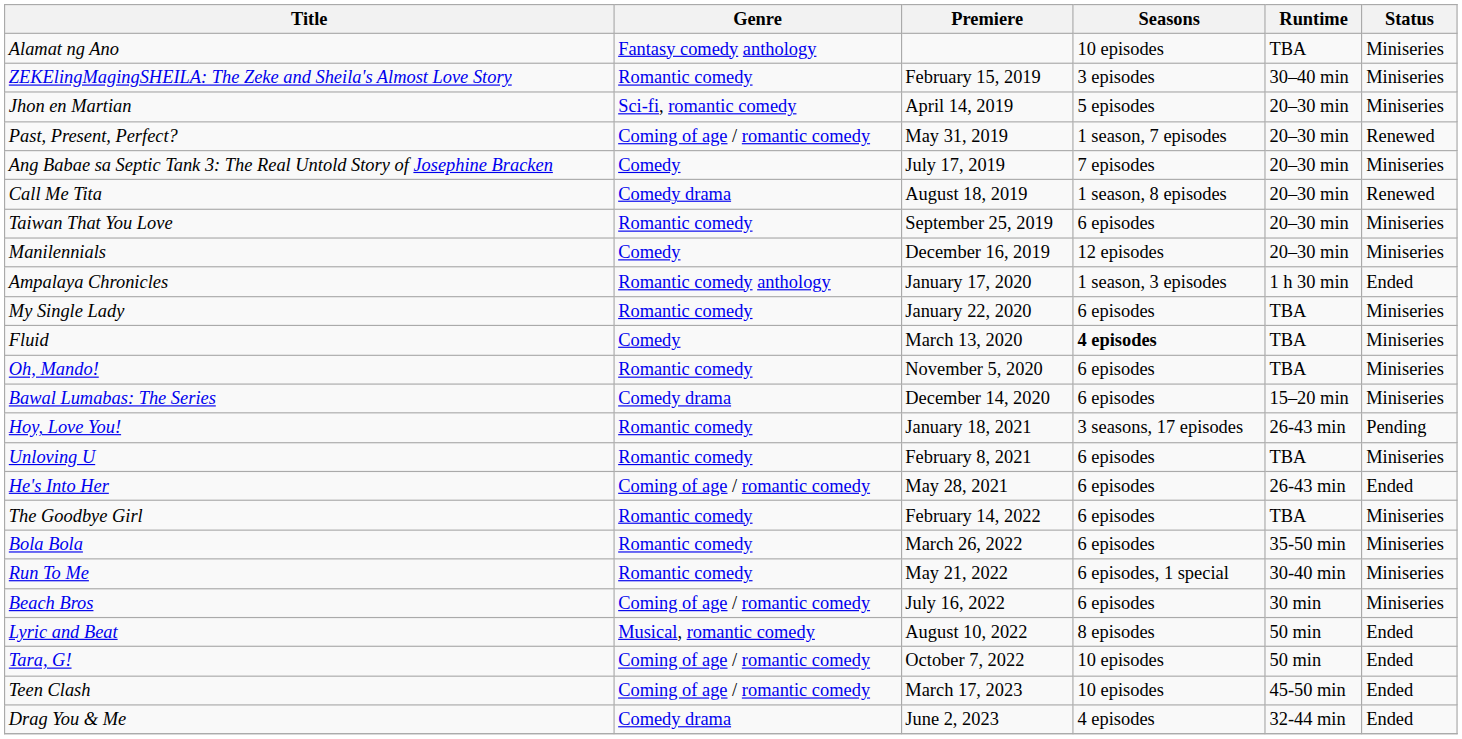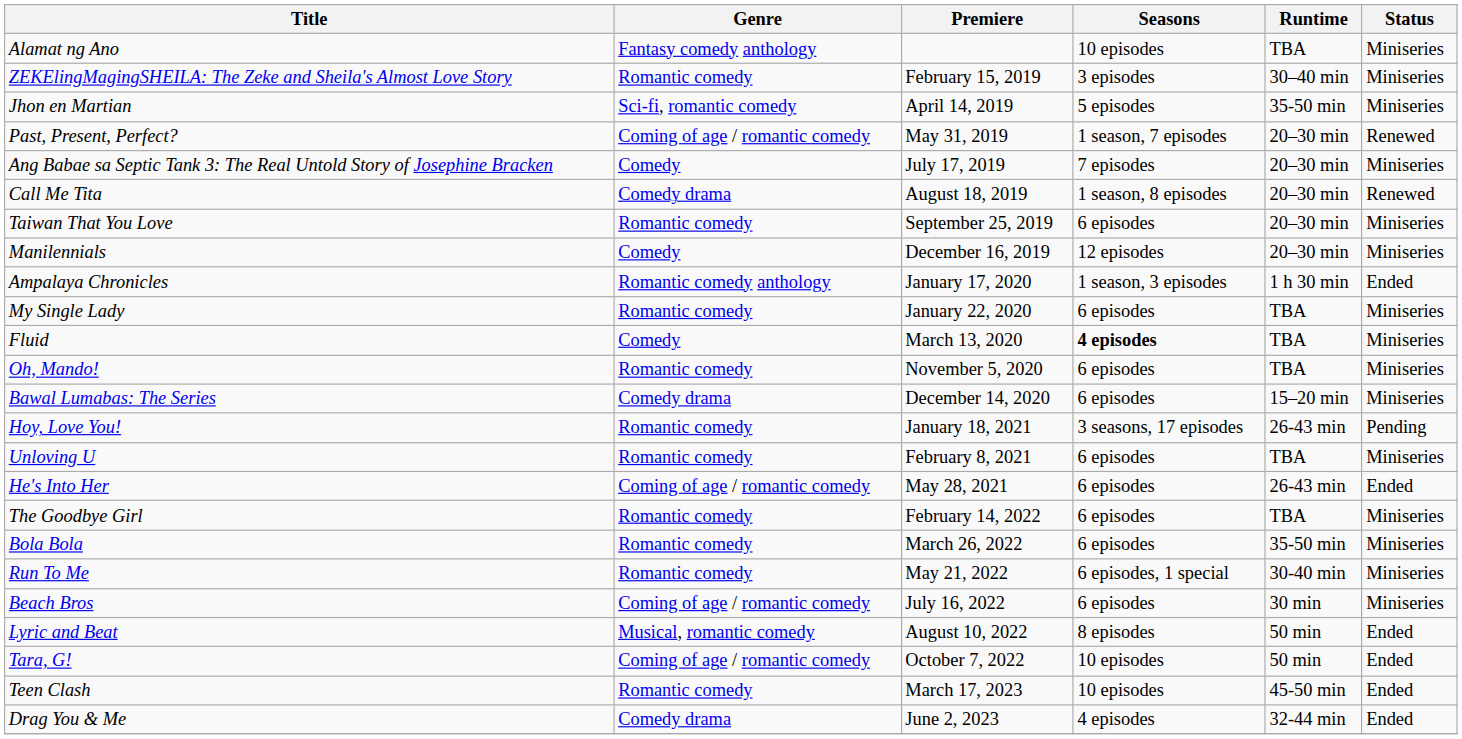 <table class="wikitable sortable" style="width:100%">
 <tr>
 <th>Title</th>
 <th>Genre</th>
 <th>Premiere</th>
 <th>Seasons</th>
 <th>Runtime</th>
 <th>Status</th>
 </tr>
 <tr>
 <td><em>Alamat ng Ano</em></td>
 <td><a href='#'>Fantasy comedy</a> <a href='#'>anthology</a></td>
 <td></td>
 <td>10 episodes</td>
 <td>TBA</td>
 <td>Miniseries</td>
 </tr>
 <tr>
 <td><em><a href='#'>ZEKElingMagingSHEILA: The Zeke and Sheila's Almost Love Story</a></em></td>
 <td><a href='#'>Romantic comedy</a></td>
 <td>February 15, 2019</td>
 <td>3 episodes</td>
 <td>30–40 min</td>
 <td>Miniseries</td>
 </tr>
 <tr>
 <td><em>Jhon en Martian</em></td>
 <td><a href='#'>Sci-fi</a>, <a href='#'>romantic comedy</a></td>
 <td>April 14, 2019</td>
 <td>5 episodes</td>
-<td>20–30 min</td>
+<td>35-50 min</td>
 <td>Miniseries</td>
 </tr>
 <tr>
 <td><em>Past, Present, Perfect?</em></td>
 <td><a href='#'>Coming of age</a> / <a href='#'>romantic comedy</a></td>
 <td>May 31, 2019</td>
 <td>1 season, 7 episodes</td>
 <td>20–30 min</td>
 <td>Renewed</td>
 </tr>
 <tr>
 <td><em>Ang Babae sa Septic Tank 3: The Real Untold Story of <a href='#'>Josephine Bracken</a></em></td>
 <td><a href='#'>Comedy</a></td>
 <td>July 17, 2019</td>
 <td>7 episodes</td>
 <td>20–30 min</td>
 <td>Miniseries</td>
 </tr>
 <tr>
 <td><em>Call Me Tita</em></td>
 <td><a href='#'>Comedy drama</a></td>
 <td>August 18, 2019</td>
 <td>1 season, 8 episodes</td>
 <td>20–30 min</td>
 <td>Renewed</td>
 </tr>
 <tr>
 <td><em>Taiwan That You Love</em></td>
 <td><a href='#'>Romantic comedy</a></td>
 <td>September 25, 2019</td>
 <td>6 episodes</td>
 <td>20–30 min</td>
 <td>Miniseries</td>
 </tr>
 <tr>
 <td><em>Manilennials</em></td>
 <td><a href='#'>Comedy</a></td>
 <td>December 16, 2019</td>
 <td>12 episodes</td>
 <td>20–30 min</td>
 <td>Miniseries</td>
 </tr>
 <tr>
 <td><em>Ampalaya Chronicles</em></td>
 <td><a href='#'>Romantic comedy</a> <a href='#'>anthology</a></td>
 <td>January 17, 2020</td>
 <td>1 season, 3 episodes</td>
 <td>1 h 30 min</td>
 <td>Ended</td>
 </tr>
 <tr>
 <td><em>My Single Lady</em></td>
 <td><a href='#'>Romantic comedy</a></td>
 <td>January 22, 2020</td>
 <td>6 episodes</td>
 <td>TBA</td>
 <td>Miniseries</td>
 </tr>
 <tr>
 <td><em>Fluid</em></td>
 <td><a href='#'>Comedy</a></td>
 <td>March 13, 2020</td>
 <td><strong>4 episodes</strong></td>
 <td>TBA</td>
 <td>Miniseries</td>
 </tr>
 <tr>
 <td><em><a href='#'>Oh, Mando!</a></em></td>
 <td><a href='#'>Romantic comedy</a></td>
 <td>November 5, 2020</td>
 <td>6 episodes</td>
 <td>TBA</td>
 <td>Miniseries</td>
 </tr>
 <tr>
 <td><em><a href='#'>Bawal Lumabas: The Series</a></em></td>
 <td><a href='#'>Comedy drama</a></td>
 <td>December 14, 2020</td>
 <td>6 episodes</td>
 <td>15–20 min</td>
 <td>Miniseries</td>
 </tr>
 <tr>
 <td><em><a href='#'>Hoy, Love You!</a></em></td>
 <td><a href='#'>Romantic comedy</a></td>
 <td>January 18, 2021</td>
 <td>3 seasons, 17 episodes</td>
 <td>26-43 min</td>
 <td>Pending</td>
 </tr>
 <tr>
 <td><em><a href='#'>Unloving U</a></em></td>
 <td><a href='#'>Romantic comedy</a></td>
 <td>February 8, 2021</td>
 <td>6 episodes</td>
 <td>TBA</td>
 <td>Miniseries</td>
 </tr>
 <tr>
 <td><em><a href='#'>He's Into Her</a></em></td>
 <td><a href='#'>Coming of age</a> / <a href='#'>romantic comedy</a></td>
 <td>May 28, 2021</td>
 <td>6 episodes</td>
 <td>26-43 min</td>
 <td>Ended</td>
 </tr>
 <tr>
 <td><em>The Goodbye Girl</em></td>
 <td><a href='#'>Romantic comedy</a></td>
 <td>February 14, 2022</td>
 <td>6 episodes</td>
 <td>TBA</td>
 <td>Miniseries</td>
 </tr>
 <tr>
 <td><em><a href='#'>Bola Bola</a></em></td>
 <td><a href='#'>Romantic comedy</a></td>
 <td>March 26, 2022</td>
 <td>6 episodes</td>
 <td>35-50 min</td>
 <td>Miniseries</td>
 </tr>
 <tr>
 <td><em><a href='#'>Run To Me</a></em></td>
 <td><a href='#'>Romantic comedy</a></td>
 <td>May 21, 2022</td>
 <td>6 episodes, 1 special</td>
 <td>30-40 min</td>
 <td>Miniseries</td>
 </tr>
 <tr>
 <td><em><a href='#'>Beach Bros</a></em></td>
 <td><a href='#'>Coming of age</a> / <a href='#'>romantic comedy</a></td>
 <td>July 16, 2022</td>
 <td>6 episodes</td>
 <td>30 min</td>
 <td>Miniseries</td>
 </tr>
 <tr>
 <td><em><a href='#'>Lyric and Beat</a></em></td>
 <td><a href='#'>Musical</a>, <a href='#'>romantic comedy</a></td>
 <td>August 10, 2022</td>
 <td>8 episodes</td>
 <td>50 min</td>
 <td>Ended</td>
 </tr>
 <tr>
 <td><em><a href='#'>Tara, G!</a></em></td>
 <td><a href='#'>Coming of age</a> / <a href='#'>romantic comedy</a></td>
 <td>October 7, 2022</td>
 <td>10 episodes</td>
 <td>50 min</td>
 <td>Ended</td>
 </tr>
 <tr>
 <td><em>Teen Clash</em></td>
-<td><a href='#'>Coming of age</a> / <a href='#'>romantic comedy</a></td>
+<td><a href='#'>Romantic comedy</a></td>
 <td>March 17, 2023</td>
 <td>10 episodes</td>
 <td>45-50 min</td>
 <td>Ended</td>
 </tr>
 <tr>
 <td><em>Drag You & Me</em></td>
 <td><a href='#'>Comedy drama</a></td>
 <td>June 2, 2023</td>
 <td>4 episodes</td>
 <td>32-44 min</td>
 <td>Ended</td>
 </tr>
 <tr>
 </tr>
 </table>
